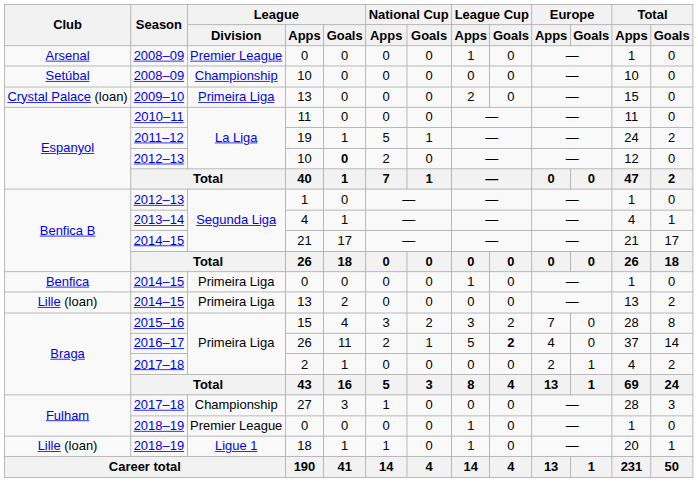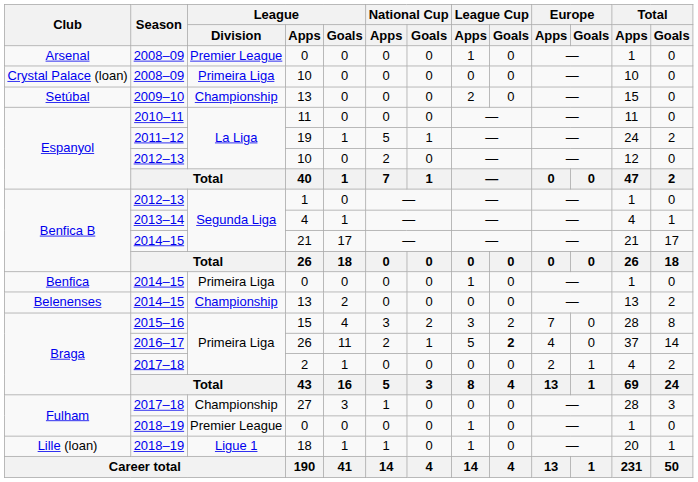 <table class="wikitable" style="text-align: center">
 <tr>
 <th rowspan="2">Club</th>
 <th rowspan="2">Season</th>
 <th colspan="3">League</th>
 <th colspan="2">National Cup</th>
 <th colspan="2">League Cup</th>
 <th colspan="2">Europe</th>
 <th colspan="2">Total</th>
 </tr>
 <tr>
 <th>Division</th>
 <th>Apps</th>
 <th>Goals</th>
 <th>Apps</th>
 <th>Goals</th>
 <th>Apps</th>
 <th>Goals</th>
 <th>Apps</th>
 <th>Goals</th>
 <th>Apps</th>
 <th>Goals</th>
 </tr>
 <tr>
 <td><a href='#'>Arsenal</a></td>
 <td><a href='#'>2008–09</a></td>
 <td><a href='#'>Premier League</a></td>
 <td>0</td>
 <td>0</td>
 <td>0</td>
 <td>0</td>
 <td>1</td>
 <td>0</td>
 <td colspan="2">—</td>
 <td>1</td>
 <td>0</td>
 </tr>
 <tr>
-<td><a href='#'>Setúbal</a></td>
+<td><a href='#'>Crystal Palace</a> (loan)</td>
 <td><a href='#'>2008–09</a></td>
-<td><a href='#'>Championship</a></td>
+<td><a href='#'>Primeira Liga</a></td>
 <td>10</td>
 <td>0</td>
 <td>0</td>
 <td>0</td>
 <td>0</td>
 <td>0</td>
 <td colspan="2">—</td>
 <td>10</td>
 <td>0</td>
 </tr>
 <tr>
-<td><a href='#'>Crystal Palace</a> (loan)</td>
+<td><a href='#'>Setúbal</a></td>
 <td><a href='#'>2009–10</a></td>
-<td><a href='#'>Primeira Liga</a></td>
+<td><a href='#'>Championship</a></td>
 <td>13</td>
 <td>0</td>
 <td>0</td>
 <td>0</td>
 <td>2</td>
 <td>0</td>
 <td colspan="2">—</td>
 <td>15</td>
 <td>0</td>
 </tr>
 <tr>
 <td rowspan="4"><a href='#'>Espanyol</a></td>
 <td><a href='#'>2010–11</a></td>
 <td rowspan="3"><a href='#'>La Liga</a></td>
 <td>11</td>
 <td>0</td>
 <td>0</td>
 <td>0</td>
 <td colspan="2">—</td>
 <td colspan="2">—</td>
 <td>11</td>
 <td>0</td>
 </tr>
 <tr>
 <td><a href='#'>2011–12</a></td>
 <td>19</td>
 <td>1</td>
 <td>5</td>
 <td>1</td>
 <td colspan="2">—</td>
 <td colspan="2">—</td>
 <td>24</td>
 <td>2</td>
 </tr>
 <tr>
 <td><a href='#'>2012–13</a></td>
 <td>10</td>
-<td><strong>0</strong></td>
+<td>0</td>
 <td>2</td>
 <td>0</td>
 <td colspan="2">—</td>
 <td colspan="2">—</td>
 <td>12</td>
 <td>0</td>
 </tr>
 <tr>
 <th colspan="2">Total</th>
 <th>40</th>
 <th>1</th>
 <th>7</th>
 <th>1</th>
 <th colspan="2">—</th>
 <th>0</th>
 <th>0</th>
 <th>47</th>
 <th>2</th>
 </tr>
 <tr>
 <td rowspan="4"><a href='#'>Benfica B</a></td>
 <td><a href='#'>2012–13</a></td>
 <td rowspan="3"><a href='#'>Segunda Liga</a></td>
 <td>1</td>
 <td>0</td>
 <td colspan="2">—</td>
 <td colspan="2">—</td>
 <td colspan="2">—</td>
 <td>1</td>
 <td>0</td>
 </tr>
 <tr>
 <td><a href='#'>2013–14</a></td>
 <td>4</td>
 <td>1</td>
 <td colspan="2">—</td>
 <td colspan="2">—</td>
 <td colspan="2">—</td>
 <td>4</td>
 <td>1</td>
 </tr>
 <tr>
 <td><a href='#'>2014–15</a></td>
 <td>21</td>
 <td>17</td>
 <td colspan="2">—</td>
 <td colspan="2">—</td>
 <td colspan="2">—</td>
 <td>21</td>
 <td>17</td>
 </tr>
 <tr>
 <th colspan="2">Total</th>
 <th>26</th>
 <th>18</th>
 <th>0</th>
 <th>0</th>
 <th>0</th>
 <th>0</th>
 <th>0</th>
 <th>0</th>
 <th>26</th>
 <th>18</th>
 </tr>
 <tr>
 <td><a href='#'>Benfica</a></td>
 <td><a href='#'>2014–15</a></td>
 <td>Primeira Liga</td>
 <td>0</td>
 <td>0</td>
 <td>0</td>
 <td>0</td>
 <td>1</td>
 <td>0</td>
 <td colspan="2">—</td>
 <td>1</td>
 <td>0</td>
 </tr>
 <tr>
-<td><a href='#'>Lille</a> (loan)</td>
+<td><a href='#'>Belenenses</a></td>
 <td><a href='#'>2014–15</a></td>
-<td>Primeira Liga</td>
+<td><a href='#'>Championship</a></td>
 <td>13</td>
 <td>2</td>
 <td>0</td>
 <td>0</td>
 <td>0</td>
 <td>0</td>
 <td colspan="2">—</td>
 <td>13</td>
 <td>2</td>
 </tr>
 <tr>
 <td rowspan="4"><a href='#'>Braga</a></td>
 <td><a href='#'>2015–16</a></td>
 <td rowspan="3">Primeira Liga</td>
 <td>15</td>
 <td>4</td>
 <td>3</td>
 <td>2</td>
 <td>3</td>
 <td>2</td>
 <td>7</td>
 <td>0</td>
 <td>28</td>
 <td>8</td>
 </tr>
 <tr>
 <td><a href='#'>2016–17</a></td>
 <td>26</td>
 <td>11</td>
 <td>2</td>
 <td>1</td>
 <td>5</td>
 <td><strong>2</strong></td>
 <td>4</td>
 <td>0</td>
 <td>37</td>
 <td>14</td>
 </tr>
 <tr>
 <td><a href='#'>2017–18</a></td>
 <td>2</td>
 <td>1</td>
 <td>0</td>
 <td>0</td>
 <td>0</td>
 <td>0</td>
 <td>2</td>
 <td>1</td>
 <td>4</td>
 <td>2</td>
 </tr>
 <tr>
 <th colspan="2">Total</th>
 <th>43</th>
 <th>16</th>
 <th>5</th>
 <th>3</th>
 <th>8</th>
 <th>4</th>
 <th>13</th>
 <th>1</th>
 <th>69</th>
 <th>24</th>
 </tr>
 <tr>
 <td rowspan="2"><a href='#'>Fulham</a></td>
 <td><a href='#'>2017–18</a></td>
 <td>Championship</td>
 <td>27</td>
 <td>3</td>
 <td>1</td>
 <td>0</td>
 <td>0</td>
 <td>0</td>
 <td colspan="2">—</td>
 <td>28</td>
 <td>3</td>
 </tr>
 <tr>
 <td><a href='#'>2018–19</a></td>
 <td>Premier League</td>
 <td>0</td>
 <td>0</td>
 <td>0</td>
 <td>0</td>
 <td>1</td>
 <td>0</td>
 <td colspan="2">—</td>
 <td>1</td>
 <td>0</td>
 </tr>
 <tr>
 <td><a href='#'>Lille</a> (loan)</td>
 <td><a href='#'>2018–19</a></td>
 <td><a href='#'>Ligue 1</a></td>
 <td>18</td>
 <td>1</td>
 <td>1</td>
 <td>0</td>
 <td>1</td>
 <td>0</td>
 <td colspan="2">—</td>
 <td>20</td>
 <td>1</td>
 </tr>
 <tr>
 <th colspan="3">Career total</th>
 <th>190</th>
 <th>41</th>
 <th>14</th>
 <th>4</th>
 <th>14</th>
 <th>4</th>
 <th>13</th>
 <th>1</th>
 <th>231</th>
 <th>50</th>
 </tr>
 </table>
